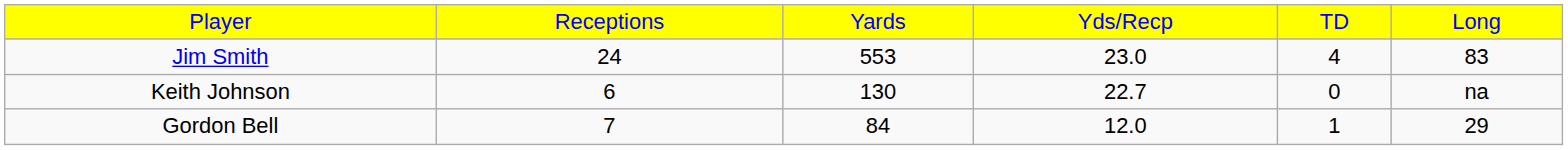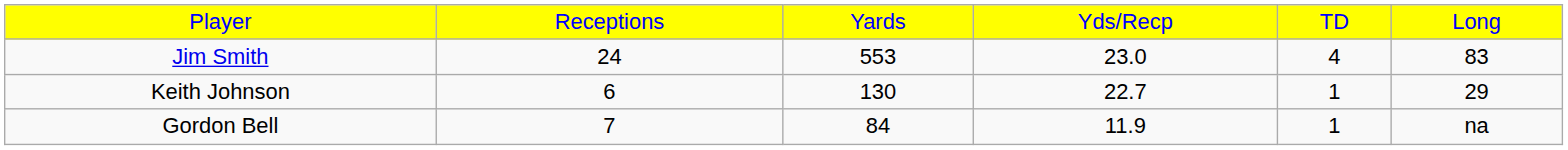 <table class="wikitable" width="90%">
 <tr align="center"  style="background:yellow;color:blue;">
 <td>Player</td>
 <td>Receptions</td>
 <td>Yards</td>
 <td>Yds/Recp</td>
 <td>TD</td>
 <td>Long</td>
 </tr>
 <tr align="center" bgcolor="">
 <td><a href='#'>Jim Smith</a></td>
 <td>24</td>
 <td>553</td>
 <td>23.0</td>
 <td>4</td>
 <td>83</td>
 </tr>
 <tr align="center" bgcolor="">
 <td>Keith Johnson</td>
 <td>6</td>
 <td>130</td>
 <td>22.7</td>
-<td>0</td>
-<td>na</td>
+<td>1</td>
+<td>29</td>
 </tr>
 <tr align="center" bgcolor="">
 <td>Gordon Bell</td>
 <td>7</td>
 <td>84</td>
-<td>12.0</td>
+<td>11.9</td>
 <td>1</td>
-<td>29</td>
+<td>na</td>
 </tr>
 </table>
